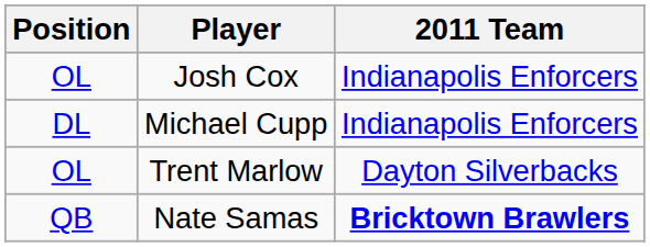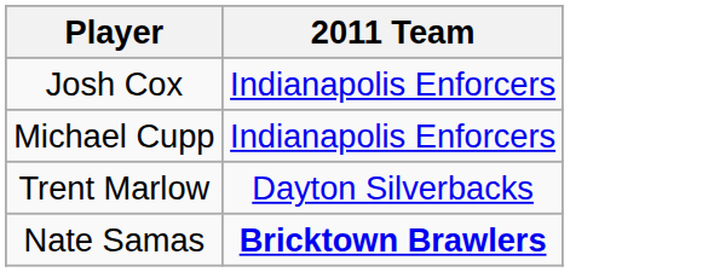 <table class="wikitable" style="font-size: 95%; text-align: center">
 <tr>
-<th>Position</th>
 <th>Player</th>
 <th>2011 Team</th>
 </tr>
 <tr>
-<td><a href='#'>OL</a></td>
 <td>Josh Cox</td>
 <td><a href='#'>Indianapolis Enforcers</a></td>
 </tr>
 <tr>
-<td><a href='#'>DL</a></td>
 <td>Michael Cupp</td>
 <td><a href='#'>Indianapolis Enforcers</a></td>
 </tr>
 <tr>
-<td><a href='#'>OL</a></td>
 <td>Trent Marlow</td>
 <td><a href='#'>Dayton Silverbacks</a></td>
 </tr>
 <tr>
-<td><a href='#'>QB</a></td>
 <td>Nate Samas</td>
 <td><strong><a href='#'>Bricktown Brawlers</a></strong></td>
 </tr>
 </table>
